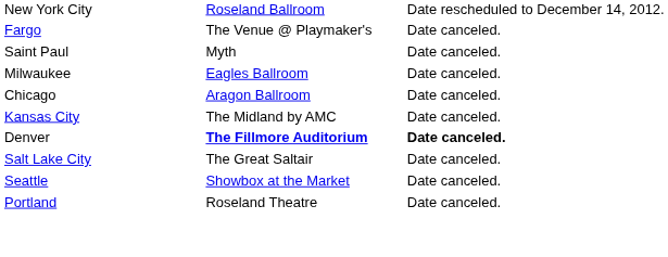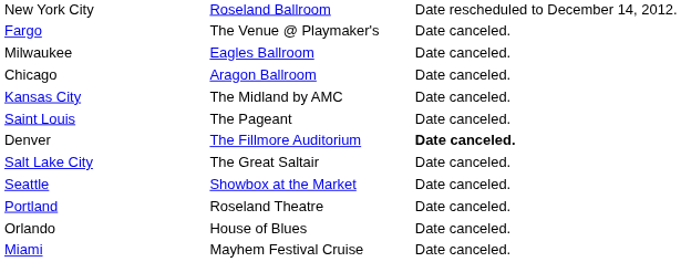 <table cellpadding="2" style="border:0 solid darkgrey; font-size:90%">
 <tr>
 <th style="width:150px;"></th>
 <th style="width:200px;"></th>
 <th style="width:200px;"></th>
 <th style="width:700px;"></th>
 </tr>
 <tr border="0">
 </tr>
 <tr>
 <td></td>
 <td>New York City</td>
 <td><a href='#'>Roseland Ballroom</a></td>
 <td>Date rescheduled to December 14, 2012.</td>
 </tr>
 <tr>
 <td></td>
 <td><a href='#'>Fargo</a></td>
 <td>The Venue @ Playmaker's</td>
 <td>Date canceled.</td>
 </tr>
 <tr>
 <td></td>
-<td>Saint Paul</td>
-<td>Myth</td>
-<td>Date canceled.</td>
-</tr>
-<tr>
-<td></td>
 <td>Milwaukee</td>
 <td><a href='#'>Eagles Ballroom</a></td>
 <td>Date canceled.</td>
 </tr>
 <tr>
 <td></td>
 <td>Chicago</td>
 <td><a href='#'>Aragon Ballroom</a></td>
 <td>Date canceled.</td>
 </tr>
 <tr>
 <td></td>
 <td><a href='#'>Kansas City</a></td>
 <td>The Midland by AMC</td>
 <td>Date canceled.</td>
 </tr>
 <tr>
 <td></td>
+<td><a href='#'>Saint Louis</a></td>
+<td>The Pageant</td>
+<td>Date canceled.</td>
+</tr>
+<tr>
+<td></td>
 <td>Denver</td>
-<td><strong><a href='#'>The Fillmore Auditorium</a></strong></td>
+<td><a href='#'>The Fillmore Auditorium</a></td>
 <td><strong>Date canceled.</strong></td>
 </tr>
 <tr>
 <td></td>
 <td><a href='#'>Salt Lake City</a></td>
 <td>The Great Saltair</td>
 <td>Date canceled.</td>
 </tr>
 <tr>
 <td></td>
 <td><a href='#'>Seattle</a></td>
 <td><a href='#'>Showbox at the Market</a></td>
 <td>Date canceled.</td>
 </tr>
 <tr>
 <td></td>
 <td><a href='#'>Portland</a></td>
 <td>Roseland Theatre</td>
 <td>Date canceled.</td>
 </tr>
+<tr>
+<td></td>
+<td>Orlando</td>
+<td>House of Blues</td>
+<td>Date canceled.</td>
+</tr>
+<tr>
+<td></td>
+<td><a href='#'>Miami</a></td>
+<td>Mayhem Festival Cruise</td>
+<td>Date canceled.</td>
+</tr>
 </table>
